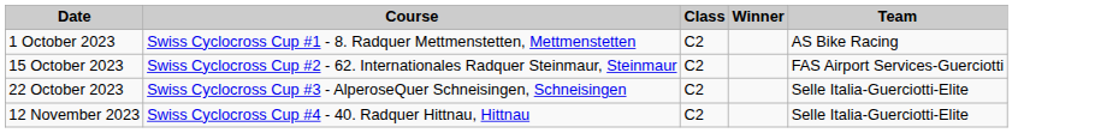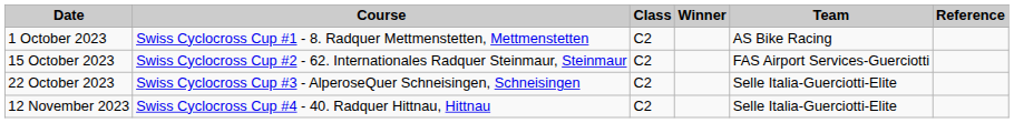 <table class="wikitable sortable alternance ">
 <tr>
 <th scope="col" style="background-color:#CCCCCC;">Date</th>
 <th scope="col" style="background-color:#CCCCCC;">Course</th>
 <th scope="col" style="background-color:#CCCCCC;">Class</th>
 <th scope="col" style="background-color:#CCCCCC;">Winner</th>
 <th scope="col" style="background-color:#CCCCCC;">Team</th>
+<th scope="col" style="background-color:#CCCCCC;">Reference</th>
 </tr>
 <tr>
 <td>1 October 2023</td>
 <td> <a href='#'>Swiss Cyclocross Cup #1</a> - 8. Radquer Mettmenstetten, <a href='#'>Mettmenstetten</a></td>
 <td>C2</td>
 <td></td>
 <td>AS Bike Racing</td>
+<td></td>
 </tr>
 <tr>
 <td>15 October 2023</td>
 <td> <a href='#'>Swiss Cyclocross Cup #2</a> - 62. Internationales Radquer Steinmaur, <a href='#'>Steinmaur</a></td>
 <td>C2</td>
 <td></td>
 <td>FAS Airport Services-Guerciotti</td>
+<td></td>
 </tr>
 <tr>
 <td>22 October 2023</td>
 <td> <a href='#'>Swiss Cyclocross Cup #3</a> - AlperoseQuer Schneisingen, <a href='#'>Schneisingen</a></td>
 <td>C2</td>
 <td></td>
 <td>Selle Italia-Guerciotti-Elite</td>
+<td></td>
 </tr>
 <tr>
 <td>12 November 2023</td>
 <td> <a href='#'>Swiss Cyclocross Cup #4</a> - 40. Radquer Hittnau, <a href='#'>Hittnau</a></td>
 <td>C2</td>
 <td></td>
 <td>Selle Italia-Guerciotti-Elite</td>
+<td></td>
 </tr>
 </table>
